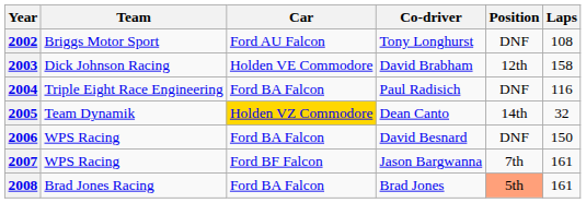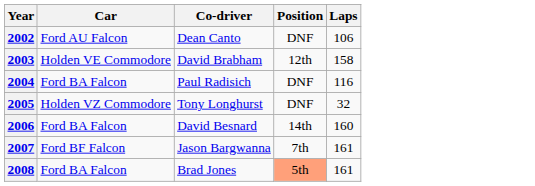 <table class="wikitable" style="font-size: 95%;">
 <tr>
 <th>Year</th>
-<th>Team</th>
 <th>Car</th>
 <th>Co-driver</th>
 <th>Position</th>
 <th>Laps</th>
 </tr>
 <tr>
 <th><a href='#'>2002</a></th>
-<td><a href='#'>Briggs Motor Sport</a></td>
 <td><a href='#'>Ford AU Falcon</a></td>
-<td> <a href='#'>Tony Longhurst</a></td>
+<td> <a href='#'>Dean Canto</a></td>
 <td align="center">DNF</td>
-<td align="center">108</td>
+<td align="center">106</td>
 </tr>
 <tr>
 <th><a href='#'>2003</a></th>
-<td><a href='#'>Dick Johnson Racing</a></td>
 <td><a href='#'>Holden VE Commodore</a></td>
 <td> <a href='#'>David Brabham</a></td>
 <td align="center">12th</td>
 <td align="center">158</td>
 </tr>
 <tr>
 <th><a href='#'>2004</a></th>
-<td><a href='#'>Triple Eight Race Engineering</a></td>
 <td><a href='#'>Ford BA Falcon</a></td>
 <td> <a href='#'>Paul Radisich</a></td>
 <td align="center">DNF</td>
 <td align="center">116</td>
 </tr>
 <tr>
 <th><a href='#'>2005</a></th>
-<td><a href='#'>Team Dynamik</a></td>
-<td style="background: gold;"><a href='#'>Holden VZ Commodore</a></td>
-<td> <a href='#'>Dean Canto</a></td>
-<td align="center">14th</td>
+<td><a href='#'>Holden VZ Commodore</a></td>
+<td> <a href='#'>Tony Longhurst</a></td>
+<td align="center">DNF</td>
 <td align="center">32</td>
 </tr>
 <tr>
 <th><a href='#'>2006</a></th>
-<td><a href='#'>WPS Racing</a></td>
 <td><a href='#'>Ford BA Falcon</a></td>
 <td> <a href='#'>David Besnard</a></td>
-<td align="center">DNF</td>
-<td align="center">150</td>
+<td align="center">14th</td>
+<td align="center">160</td>
 </tr>
 <tr>
 <th><a href='#'>2007</a></th>
-<td><a href='#'>WPS Racing</a></td>
 <td><a href='#'>Ford BF Falcon</a></td>
 <td> <a href='#'>Jason Bargwanna</a></td>
 <td align="center">7th</td>
 <td align="center">161</td>
 </tr>
 <tr>
 <th><a href='#'>2008</a></th>
-<td><a href='#'>Brad Jones Racing</a></td>
 <td><a href='#'>Ford BA Falcon</a></td>
 <td> <a href='#'>Brad Jones</a></td>
 <td align="center" style="background: lightsalmon;">5th</td>
 <td align="center">161</td>
 </tr>
 </table>
